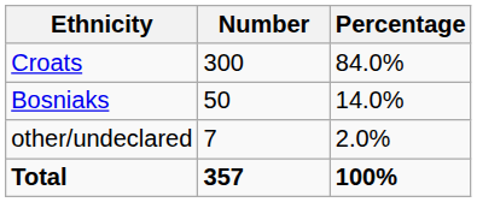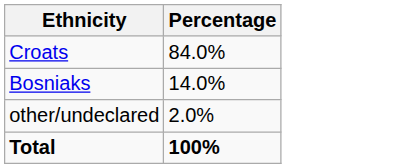 <table class="wikitable">
 <tr>
 <th width="100px">Ethnicity</th>
-<th width="80px">Number</th>
 <th width="80px">Percentage</th>
 </tr>
 <tr>
 <td><a href='#'>Croats</a></td>
-<td>300</td>
 <td>84.0%</td>
 </tr>
 <tr>
 <td><a href='#'>Bosniaks</a></td>
-<td>50</td>
 <td>14.0%</td>
 </tr>
 <tr>
 <td>other/undeclared</td>
-<td>7</td>
 <td>2.0%</td>
 </tr>
 <tr>
 <td><strong>Total</strong></td>
-<td><strong>357</strong></td>
 <td><strong>100%</strong></td>
 </tr>
 </table>
